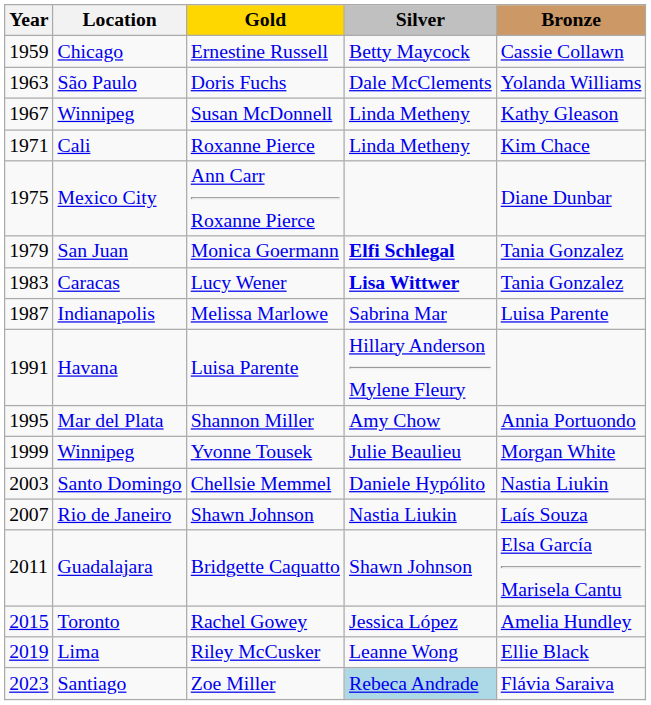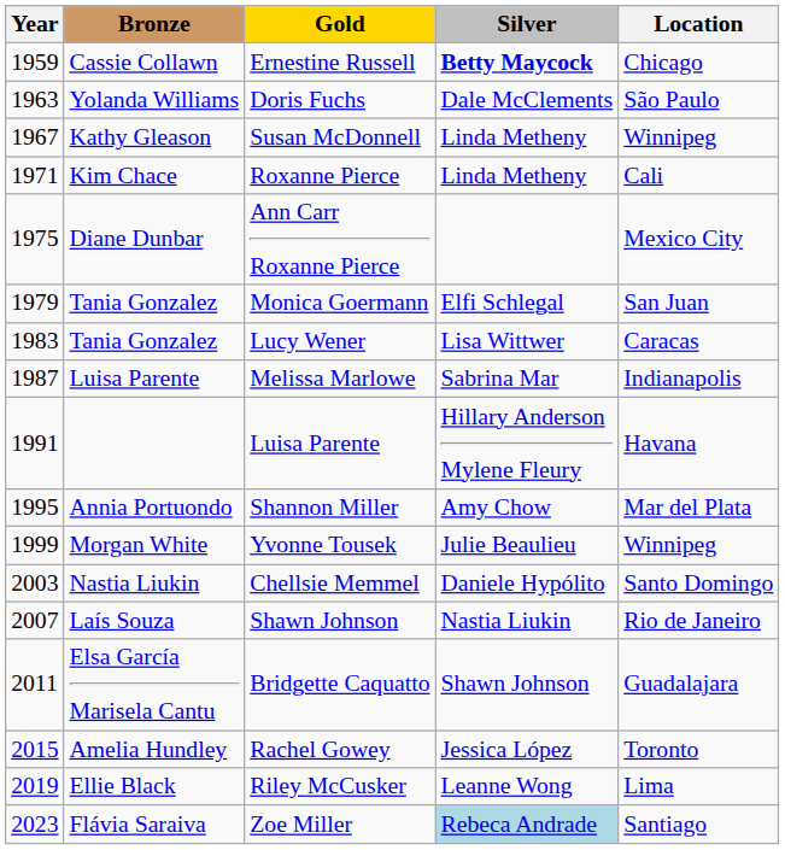 <table class="wikitable">
 <tr>
 <th>Year</th>
-<th>Location</th>
+<th style="background-color:#cc9966;">Bronze</th>
 <th style="background-color:gold;">Gold</th>
 <th style="background-color:silver;">Silver</th>
-<th style="background-color:#cc9966;">Bronze</th>
+<th>Location</th>
 </tr>
 <tr>
 <td>1959</td>
+<td> <a href='#'>Cassie Collawn</a></td>
+<td> <a href='#'>Ernestine Russell</a></td>
+<td><strong> <a href='#'>Betty Maycock</a></strong></td>
 <td> <a href='#'>Chicago</a></td>
-<td> <a href='#'>Ernestine Russell</a></td>
-<td> <a href='#'>Betty Maycock</a></td>
-<td> <a href='#'>Cassie Collawn</a></td>
 </tr>
 <tr>
 <td>1963</td>
-<td> <a href='#'>São Paulo</a></td>
+<td> <a href='#'>Yolanda Williams</a></td>
 <td> <a href='#'>Doris Fuchs</a></td>
 <td> <a href='#'>Dale McClements</a></td>
-<td> <a href='#'>Yolanda Williams</a></td>
+<td> <a href='#'>São Paulo</a></td>
 </tr>
 <tr>
 <td>1967</td>
-<td> <a href='#'>Winnipeg</a></td>
+<td> <a href='#'>Kathy Gleason</a></td>
 <td> <a href='#'>Susan McDonnell</a></td>
 <td> <a href='#'>Linda Metheny</a></td>
-<td> <a href='#'>Kathy Gleason</a></td>
+<td> <a href='#'>Winnipeg</a></td>
 </tr>
 <tr>
 <td>1971</td>
-<td> <a href='#'>Cali</a></td>
+<td> <a href='#'>Kim Chace</a></td>
 <td> <a href='#'>Roxanne Pierce</a></td>
 <td> <a href='#'>Linda Metheny</a></td>
-<td> <a href='#'>Kim Chace</a></td>
+<td> <a href='#'>Cali</a></td>
 </tr>
 <tr>
 <td>1975</td>
-<td> <a href='#'>Mexico City</a></td>
+<td> <a href='#'>Diane Dunbar</a></td>
 <td> <a href='#'>Ann Carr</a> <hr>  <a href='#'>Roxanne Pierce</a></td>
 <td></td>
-<td> <a href='#'>Diane Dunbar</a></td>
+<td> <a href='#'>Mexico City</a></td>
 </tr>
 <tr>
 <td>1979</td>
+<td> <a href='#'>Tania Gonzalez</a></td>
+<td> <a href='#'>Monica Goermann</a></td>
+<td> <a href='#'>Elfi Schlegal</a></td>
 <td> <a href='#'>San Juan</a></td>
-<td> <a href='#'>Monica Goermann</a></td>
-<td><strong> <a href='#'>Elfi Schlegal</a></strong></td>
-<td> <a href='#'>Tania Gonzalez</a></td>
 </tr>
 <tr>
 <td>1983</td>
+<td> <a href='#'>Tania Gonzalez</a></td>
+<td> <a href='#'>Lucy Wener</a></td>
+<td> <a href='#'>Lisa Wittwer</a></td>
 <td> <a href='#'>Caracas</a></td>
-<td> <a href='#'>Lucy Wener</a></td>
-<td><strong> <a href='#'>Lisa Wittwer</a></strong></td>
-<td> <a href='#'>Tania Gonzalez</a></td>
 </tr>
 <tr>
 <td>1987</td>
-<td> <a href='#'>Indianapolis</a></td>
+<td> <a href='#'>Luisa Parente</a></td>
 <td> <a href='#'>Melissa Marlowe</a></td>
 <td> <a href='#'>Sabrina Mar</a></td>
-<td> <a href='#'>Luisa Parente</a></td>
+<td> <a href='#'>Indianapolis</a></td>
 </tr>
 <tr>
 <td>1991</td>
-<td> <a href='#'>Havana</a></td>
+<td></td>
 <td> <a href='#'>Luisa Parente</a></td>
 <td> <a href='#'>Hillary Anderson</a> <hr>  <a href='#'>Mylene Fleury</a></td>
-<td></td>
+<td> <a href='#'>Havana</a></td>
 </tr>
 <tr>
 <td>1995</td>
-<td> <a href='#'>Mar del Plata</a></td>
+<td> <a href='#'>Annia Portuondo</a></td>
 <td> <a href='#'>Shannon Miller</a></td>
 <td> <a href='#'>Amy Chow</a></td>
-<td> <a href='#'>Annia Portuondo</a></td>
+<td> <a href='#'>Mar del Plata</a></td>
 </tr>
 <tr>
 <td>1999</td>
-<td> <a href='#'>Winnipeg</a></td>
+<td> <a href='#'>Morgan White</a></td>
 <td> <a href='#'>Yvonne Tousek</a></td>
 <td> <a href='#'>Julie Beaulieu</a></td>
-<td> <a href='#'>Morgan White</a></td>
+<td> <a href='#'>Winnipeg</a></td>
 </tr>
 <tr>
 <td>2003</td>
-<td> <a href='#'>Santo Domingo</a></td>
+<td> <a href='#'>Nastia Liukin</a></td>
 <td> <a href='#'>Chellsie Memmel</a></td>
 <td> <a href='#'>Daniele Hypólito</a></td>
-<td> <a href='#'>Nastia Liukin</a></td>
+<td> <a href='#'>Santo Domingo</a></td>
 </tr>
 <tr>
 <td>2007</td>
-<td> <a href='#'>Rio de Janeiro</a></td>
+<td> <a href='#'>Laís Souza</a></td>
 <td> <a href='#'>Shawn Johnson</a></td>
 <td> <a href='#'>Nastia Liukin</a></td>
-<td> <a href='#'>Laís Souza</a></td>
+<td> <a href='#'>Rio de Janeiro</a></td>
 </tr>
 <tr>
 <td>2011</td>
-<td> <a href='#'>Guadalajara</a></td>
+<td> <a href='#'>Elsa García</a> <hr>  <a href='#'>Marisela Cantu</a></td>
 <td> <a href='#'>Bridgette Caquatto</a></td>
 <td> <a href='#'>Shawn Johnson</a></td>
-<td> <a href='#'>Elsa García</a> <hr>  <a href='#'>Marisela Cantu</a></td>
+<td> <a href='#'>Guadalajara</a></td>
 </tr>
 <tr>
 <td><a href='#'>2015</a></td>
-<td> <a href='#'>Toronto</a></td>
+<td> <a href='#'>Amelia Hundley</a></td>
 <td> <a href='#'>Rachel Gowey</a></td>
 <td> <a href='#'>Jessica López</a></td>
-<td> <a href='#'>Amelia Hundley</a></td>
+<td> <a href='#'>Toronto</a></td>
 </tr>
 <tr>
 <td><a href='#'>2019</a></td>
-<td> <a href='#'>Lima</a></td>
+<td> <a href='#'>Ellie Black</a></td>
 <td> <a href='#'>Riley McCusker</a></td>
 <td> <a href='#'>Leanne Wong</a></td>
-<td> <a href='#'>Ellie Black</a></td>
+<td> <a href='#'>Lima</a></td>
 </tr>
 <tr>
 <td><a href='#'>2023</a></td>
-<td> <a href='#'>Santiago</a></td>
+<td> <a href='#'>Flávia Saraiva</a></td>
 <td> <a href='#'>Zoe Miller</a></td>
 <td style="background: lightblue;"> <a href='#'>Rebeca Andrade</a></td>
-<td> <a href='#'>Flávia Saraiva</a></td>
+<td> <a href='#'>Santiago</a></td>
 </tr>
 </table>
